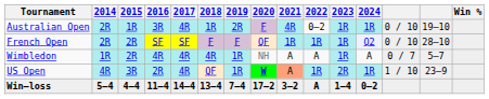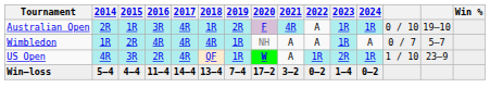 <table class="wikitable" style="text-align:center;font-size:100%">
 <tr>
 <th>Tournament</th>
 <th><a href='#'>2014</a></th>
 <th><a href='#'>2015</a></th>
 <th><a href='#'>2016</a></th>
 <th><a href='#'>2017</a></th>
 <th><a href='#'>2018</a></th>
 <th><a href='#'>2019</a></th>
 <th><a href='#'>2020</a></th>
 <th><a href='#'>2021</a></th>
 <th><a href='#'>2022</a></th>
 <th><a href='#'>2023</a></th>
 <th><a href='#'>2024</a></th>
 <th></th>
 <th></th>
 <th>Win %</th>
 </tr>
 <tr>
 <td align=left><a href='#'>Australian Open</a></td>
 <td style=background:#afeeee><a href='#'>2R</a></td>
 <td style=background:#afeeee><a href='#'>1R</a></td>
 <td style=background:#afeeee><a href='#'>3R</a></td>
 <td style=background:#afeeee><a href='#'>4R</a></td>
 <td style=background:#afeeee><a href='#'>1R</a></td>
 <td style=background:#afeeee><a href='#'>2R</a></td>
 <td style=background:thistle><a href='#'>F</a></td>
 <td style=background:#afeeee><a href='#'>4R</a></td>
-<td>0–2</td>
+<td>A</td>
 <td style=background:#afeeee><a href='#'>1R</a></td>
 <td style=background:#afeeee><a href='#'>1R</a></td>
 <td style=background:#efefef>0 / 10</td>
 <td style=background:#efefef>19–10</td>
-<td style=background:#efefef></td>
-</tr>
-<tr>
-<td align=left><a href='#'>French Open</a></td>
-<td style=background:#afeeee><a href='#'>2R</a></td>
-<td style=background:#afeeee><a href='#'>2R</a></td>
-<td style=background:yellow><a href='#'>SF</a></td>
-<td style=background:yellow><a href='#'>SF</a></td>
-<td style=background:thistle><a href='#'>F</a></td>
-<td style=background:thistle><a href='#'>F</a></td>
-<td style=background:#ffebcd><a href='#'>QF</a></td>
-<td style=background:#afeeee><a href='#'>1R</a></td>
-<td style=background:#afeeee><a href='#'>1R</a></td>
-<td style=background:#afeeee><a href='#'>1R</a></td>
-<td style=background:#ecf2ff><a href='#'>Q2</a></td>
-<td style=background:#efefef>0 / 10</td>
-<td style=background:#efefef>28–10</td>
 <td style=background:#efefef></td>
 </tr>
 <tr>
 <td align=left><a href='#'>Wimbledon</a></td>
 <td style=background:#afeeee><a href='#'>1R</a></td>
 <td style=background:#afeeee><a href='#'>2R</a></td>
 <td style=background:#afeeee><a href='#'>4R</a></td>
 <td style=background:#afeeee><a href='#'>4R</a></td>
 <td style=background:#afeeee><a href='#'>4R</a></td>
 <td style=background:#afeeee><a href='#'>1R</a></td>
 <td style=color:#767676>NH</td>
 <td>A</td>
 <td>A</td>
 <td style=background:#afeeee><a href='#'>1R</a></td>
 <td>A</td>
 <td style=background:#efefef>0 / 7</td>
 <td style=background:#efefef>5–7</td>
 <td style=background:#efefef></td>
 </tr>
 <tr>
 <td align=left><a href='#'>US Open</a></td>
 <td style=background:#afeeee><a href='#'>4R</a></td>
 <td style=background:#afeeee><a href='#'>3R</a></td>
 <td style=background:#afeeee><a href='#'>2R</a></td>
 <td style=background:#afeeee><a href='#'>4R</a></td>
 <td style=background:#ffebcd><a href='#'>QF</a></td>
 <td style=background:#afeeee><a href='#'>1R</a></td>
 <td style=background:lime><strong><a href='#'>W</a></strong></td>
-<td style="background: lightsalmon;">A</td>
+<td>A</td>
 <td style=background:#afeeee><a href='#'>1R</a></td>
 <td style=background:#afeeee><a href='#'>2R</a></td>
 <td style=background:#afeeee><a href='#'>1R</a></td>
 <td style=background:#efefef>1 / 10</td>
 <td style=background:#efefef>23–9</td>
 <td style=background:#efefef></td>
 </tr>
 <tr style="font-weight:bold; background:#efefef;">
 <td style="text-align:left">Win–loss</td>
 <td>5–4</td>
 <td>4–4</td>
 <td>11–4</td>
 <td>14–4</td>
 <td>13–4</td>
 <td>7–4</td>
 <td>17–2</td>
 <td>3–2</td>
-<td>A</td>
+<td>0–2</td>
 <td>1–4</td>
 <td>0–2</td>
 <td></td>
 <td></td>
 <td></td>
 </tr>
 </table>
